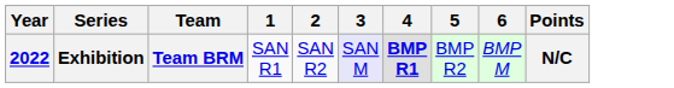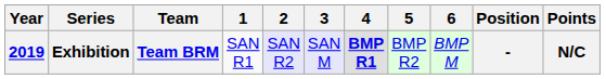 <table class="wikitable" style="text-align:center; font-size:90%">
 <tr>
 <th>Year</th>
 <th>Series</th>
 <th>Team</th>
 <th>1</th>
 <th>2</th>
 <th>3</th>
 <th>4</th>
 <th>5</th>
 <th>6</th>
+<th>Position</th>
 <th>Points</th>
 </tr>
 <tr>
-<th><a href='#'>2022</a></th>
+<th><a href='#'>2019</a></th>
 <th>Exhibition</th>
 <th><a href='#'>Team BRM</a></th>
 <td><a href='#'>SAN<br>R1</a></td>
-<td><a href='#'>SAN<br>R2</a></td>
+<td style="background: lavender;"><a href='#'>SAN<br>R2</a></td>
 <td style="background: lavender;"><a href='#'>SAN<br>M</a></td>
 <td style=background:#dfdfdf><strong><a href='#'>BMP<br>R1</a><br></strong></td>
 <td style=background:#dfffdf><a href='#'>BMP<br>R2</a><br></td>
 <td style=background:#dfffdf><em><a href='#'>BMP<br>M</a><br></em></td>
+<th>-</th>
 <th>N/C</th>
 </tr>
 </table>
